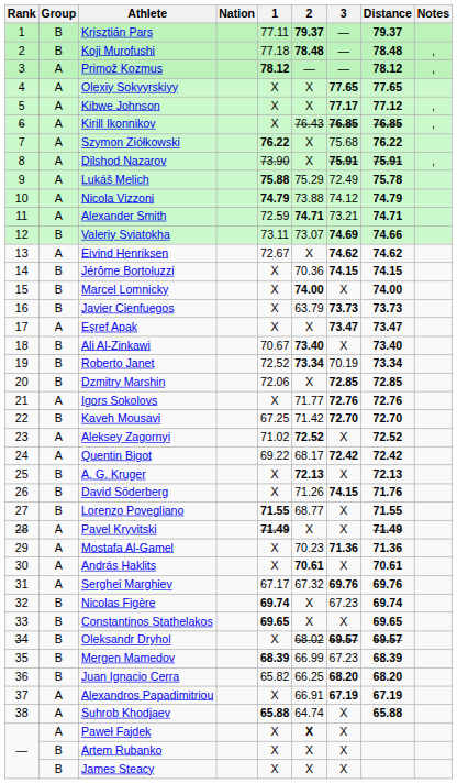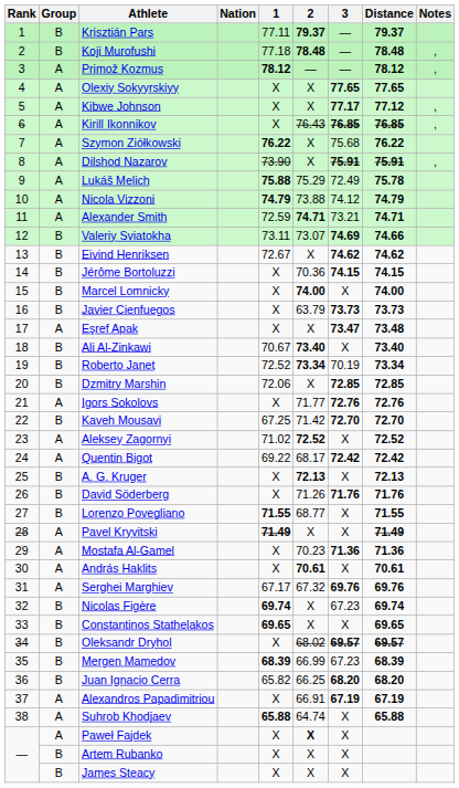 <table class="wikitable sortable" style="text-align:center">
 <tr>
 <th>Rank</th>
 <th>Group</th>
 <th>Athlete</th>
 <th>Nation</th>
 <th>1</th>
 <th>2</th>
 <th>3</th>
 <th>Distance</th>
 <th>Notes</th>
 </tr>
 <tr bgcolor=bbf3bb>
 <td>1</td>
 <td>B</td>
 <td align="left"><a href='#'>Krisztián Pars</a></td>
 <td align="left"></td>
 <td>77.11</td>
 <td><strong>79.37</strong></td>
 <td data-sort-value=78.00>—</td>
 <td><strong>79.37</strong></td>
 <td></td>
 </tr>
 <tr bgcolor=bbf3bb>
 <td>2</td>
 <td>B</td>
 <td align="left"><a href='#'>Koji Murofushi</a></td>
 <td align="left"></td>
 <td>77.18</td>
 <td><strong>78.48</strong></td>
 <td data-sort-value=78.00>—</td>
 <td><strong>78.48</strong></td>
 <td>, </td>
 </tr>
 <tr bgcolor=bbf3bb>
 <td>3</td>
 <td>A</td>
 <td align="left"><a href='#'>Primož Kozmus</a></td>
 <td align="left"></td>
 <td><strong>78.12</strong></td>
 <td data-sort-value=78.00>—</td>
 <td data-sort-value=78.00>—</td>
 <td><strong>78.12</strong></td>
 <td>, </td>
 </tr>
 <tr bgcolor=ccf9cc>
 <td>4</td>
 <td>A</td>
 <td align="left"><a href='#'>Olexiy Sokyyrskiyy</a></td>
 <td align="left"></td>
 <td data-sort-value=1.00>X</td>
 <td data-sort-value=1.00>X</td>
 <td><strong>77.65</strong></td>
 <td><strong>77.65</strong></td>
 <td></td>
 </tr>
 <tr bgcolor=ccf9cc>
 <td>5</td>
 <td>A</td>
 <td align="left"><a href='#'>Kibwe Johnson</a></td>
 <td align="left"></td>
 <td data-sort-value=1.00>X</td>
 <td data-sort-value=1.00>X</td>
 <td><strong>77.17</strong></td>
 <td><strong>77.12</strong></td>
 <td>, </td>
 </tr>
 <tr bgcolor=ccf9cc>
 <td><s>6</s></td>
 <td>A</td>
 <td align="left"><a href='#'>Kirill Ikonnikov</a></td>
 <td align="left"></td>
 <td data-sort-value=1.00>X</td>
 <td><s>76.43</s></td>
 <td><s><strong>76.85</strong></s></td>
 <td><s><strong>76.85</strong></s></td>
 <td>, </td>
 </tr>
 <tr bgcolor=ccf9cc>
 <td>7</td>
 <td>A</td>
 <td align="left"><a href='#'>Szymon Ziółkowski</a></td>
 <td align="left"></td>
 <td><strong>76.22</strong></td>
 <td data-sort-value=1.00>X</td>
 <td>75.68</td>
 <td><strong>76.22</strong></td>
 <td></td>
 </tr>
 <tr bgcolor=ccf9cc>
 <td>8</td>
 <td>A</td>
 <td align="left"><a href='#'>Dilshod Nazarov</a></td>
 <td align="left"></td>
 <td><s>73.90</s></td>
 <td data-sort-value=1.00>X</td>
 <td><s><strong>75.91</strong></s></td>
 <td><s><strong>75.91</strong></s></td>
 <td>, </td>
 </tr>
 <tr bgcolor=ccf9cc>
 <td>9</td>
 <td>A</td>
 <td align="left"><a href='#'>Lukáš Melich</a></td>
 <td align="left"></td>
 <td><strong>75.88</strong></td>
 <td>75.29</td>
 <td>72.49</td>
 <td><strong>75.78</strong></td>
 <td></td>
 </tr>
 <tr bgcolor=ccf9cc>
 <td>10</td>
 <td>A</td>
 <td align="left"><a href='#'>Nicola Vizzoni</a></td>
 <td align="left"></td>
 <td><strong>74.79</strong></td>
 <td>73.88</td>
 <td>74.12</td>
 <td><strong>74.79</strong></td>
 <td></td>
 </tr>
 <tr bgcolor=ccf9cc>
 <td>11</td>
 <td>A</td>
 <td align="left"><a href='#'>Alexander Smith</a></td>
 <td align="left"></td>
 <td>72.59</td>
 <td><strong>74.71</strong></td>
 <td>73.21</td>
 <td><strong>74.71</strong></td>
 <td></td>
 </tr>
 <tr bgcolor=ccf9cc>
 <td>12</td>
 <td>B</td>
 <td align="left"><a href='#'>Valeriy Sviatokha</a></td>
 <td align="left"></td>
 <td>73.11</td>
 <td>73.07</td>
 <td><strong>74.69</strong></td>
 <td><strong>74.66</strong></td>
 <td></td>
 </tr>
 <tr>
 <td>13</td>
-<td>A</td>
+<td>B</td>
 <td align="left"><a href='#'>Eivind Henriksen</a></td>
 <td align="left"></td>
 <td>72.67</td>
 <td data-sort-value=1.00>X</td>
 <td><strong>74.62</strong></td>
 <td><strong>74.62</strong></td>
 <td></td>
 </tr>
 <tr>
 <td>14</td>
 <td>B</td>
 <td align="left"><a href='#'>Jérôme Bortoluzzi</a></td>
 <td align="left"></td>
 <td data-sort-value=1.00>X</td>
 <td>70.36</td>
 <td><strong>74.15</strong></td>
 <td><strong>74.15</strong></td>
 <td></td>
 </tr>
 <tr>
 <td>15</td>
 <td>B</td>
 <td align="left"><a href='#'>Marcel Lomnicky</a></td>
 <td align="left"></td>
 <td data-sort-value=1.00>X</td>
 <td><strong>74.00</strong></td>
 <td data-sort-value=1.00>X</td>
 <td><strong>74.00</strong></td>
 <td></td>
 </tr>
 <tr>
 <td>16</td>
 <td>B</td>
 <td align="left"><a href='#'>Javier Cienfuegos</a></td>
 <td align="left"></td>
 <td data-sort-value=1.00>X</td>
 <td>63.79</td>
 <td><strong>73.73</strong></td>
 <td><strong>73.73</strong></td>
 <td></td>
 </tr>
 <tr>
 <td>17</td>
 <td>A</td>
 <td align="left"><a href='#'>Eşref Apak</a></td>
 <td align="left"></td>
 <td data-sort-value=1.00>X</td>
 <td data-sort-value=1.00>X</td>
 <td><strong>73.47</strong></td>
-<td><strong>73.47</strong></td>
+<td><strong>73.48</strong></td>
 <td></td>
 </tr>
 <tr>
 <td>18</td>
 <td>B</td>
 <td align="left"><a href='#'>Ali Al-Zinkawi</a></td>
 <td align="left"></td>
 <td>70.67</td>
 <td><strong>73.40</strong></td>
 <td data-sort-value=1.00>X</td>
 <td><strong>73.40</strong></td>
 <td></td>
 </tr>
 <tr>
 <td>19</td>
 <td>B</td>
 <td align="left"><a href='#'>Roberto Janet</a></td>
 <td align="left"></td>
 <td>72.52</td>
 <td><strong>73.34</strong></td>
 <td>70.19</td>
 <td><strong>73.34</strong></td>
 <td></td>
 </tr>
 <tr>
 <td>20</td>
 <td>B</td>
 <td align="left"><a href='#'>Dzmitry Marshin</a></td>
 <td align="left"></td>
 <td>72.06</td>
 <td data-sort-value=1.00>X</td>
 <td><strong>72.85</strong></td>
 <td><strong>72.85</strong></td>
 <td></td>
 </tr>
 <tr>
 <td>21</td>
 <td>A</td>
 <td align="left"><a href='#'>Igors Sokolovs</a></td>
 <td align="left"></td>
 <td data-sort-value=1.00>X</td>
 <td>71.77</td>
 <td><strong>72.76</strong></td>
 <td><strong>72.76</strong></td>
 <td></td>
 </tr>
 <tr>
 <td>22</td>
 <td>B</td>
 <td align="left"><a href='#'>Kaveh Mousavi</a></td>
 <td align="left"></td>
 <td>67.25</td>
 <td>71.42</td>
 <td><strong>72.70</strong></td>
 <td><strong>72.70</strong></td>
 <td></td>
 </tr>
 <tr>
 <td>23</td>
 <td>A</td>
 <td align="left"><a href='#'>Aleksey Zagornyi</a></td>
 <td align="left"></td>
 <td>71.02</td>
 <td><strong>72.52</strong></td>
 <td data-sort-value=1.00>X</td>
 <td><strong>72.52</strong></td>
 <td></td>
 </tr>
 <tr>
 <td>24</td>
 <td>A</td>
 <td align="left"><a href='#'>Quentin Bigot</a></td>
 <td align="left"></td>
 <td>69.22</td>
 <td>68.17</td>
 <td><strong>72.42</strong></td>
 <td><strong>72.42</strong></td>
 <td></td>
 </tr>
 <tr>
 <td>25</td>
 <td>B</td>
 <td align="left"><a href='#'>A. G. Kruger</a></td>
 <td align="left"></td>
 <td data-sort-value=1.00>X</td>
 <td><strong>72.13</strong></td>
 <td data-sort-value=1.00>X</td>
 <td><strong>72.13</strong></td>
 <td></td>
 </tr>
 <tr>
 <td>26</td>
 <td>B</td>
 <td align="left"><a href='#'>David Söderberg</a></td>
 <td align="left"></td>
 <td data-sort-value=1.00>X</td>
 <td>71.26</td>
-<td><strong>74.15</strong></td>
+<td><strong>71.76</strong></td>
 <td><strong>71.76</strong></td>
 <td></td>
 </tr>
 <tr>
 <td>27</td>
 <td>B</td>
 <td align="left"><a href='#'>Lorenzo Povegliano</a></td>
 <td align="left"></td>
 <td><strong>71.55</strong></td>
 <td>68.77</td>
 <td data-sort-value=1.00>X</td>
 <td><strong>71.55</strong></td>
 <td></td>
 </tr>
 <tr>
 <td><s>28</s></td>
 <td>A</td>
 <td align="left"><a href='#'>Pavel Kryvitski</a></td>
 <td align="left"></td>
 <td><s><strong>71.49</strong></s></td>
 <td data-sort-value=1.00>X</td>
 <td data-sort-value=1.00>X</td>
 <td><s><strong>71.49</strong></s></td>
 <td></td>
 </tr>
 <tr>
 <td>29</td>
 <td>A</td>
 <td align="left"><a href='#'>Mostafa Al-Gamel</a></td>
 <td align="left"></td>
 <td data-sort-value=1.00>X</td>
 <td>70.23</td>
 <td><strong>71.36</strong></td>
 <td><strong>71.36</strong></td>
 <td></td>
 </tr>
 <tr>
 <td>30</td>
 <td>A</td>
 <td align="left"><a href='#'>András Haklits</a></td>
 <td align="left"></td>
 <td data-sort-value=1.00>X</td>
 <td><strong>70.61</strong></td>
 <td data-sort-value=1.00>X</td>
 <td><strong>70.61</strong></td>
 <td></td>
 </tr>
 <tr>
 <td>31</td>
 <td>A</td>
 <td align="left"><a href='#'>Serghei Marghiev</a></td>
 <td align="left"></td>
 <td>67.17</td>
 <td>67.32</td>
 <td><strong>69.76</strong></td>
 <td><strong>69.76</strong></td>
 <td></td>
 </tr>
 <tr>
 <td>32</td>
 <td>B</td>
 <td align="left"><a href='#'>Nicolas Figère</a></td>
 <td align="left"></td>
 <td><strong>69.74</strong></td>
 <td data-sort-value=1.00>X</td>
 <td>67.23</td>
 <td><strong>69.74</strong></td>
 <td></td>
 </tr>
 <tr>
 <td>33</td>
 <td>B</td>
 <td align="left"><a href='#'>Constantinos Stathelakos</a></td>
 <td align="left"></td>
 <td><strong>69.65</strong></td>
 <td data-sort-value=1.00>X</td>
 <td data-sort-value=1.00>X</td>
 <td><strong>69.65</strong></td>
 <td></td>
 </tr>
 <tr>
 <td><s>34</s></td>
 <td>B</td>
 <td align="left"><a href='#'>Oleksandr Dryhol</a></td>
 <td align="left"></td>
 <td data-sort-value=1.00>X</td>
 <td><s>68.02</s></td>
 <td><s><strong>69.57</strong></s></td>
 <td><s><strong>69.57</strong></s></td>
 <td></td>
 </tr>
 <tr>
 <td>35</td>
 <td>B</td>
 <td align="left"><a href='#'>Mergen Mamedov</a></td>
 <td align="left"></td>
 <td><strong>68.39</strong></td>
 <td>66.99</td>
 <td>67.23</td>
 <td><strong>68.39</strong></td>
 <td></td>
 </tr>
 <tr>
 <td>36</td>
 <td>B</td>
 <td align="left"><a href='#'>Juan Ignacio Cerra</a></td>
 <td align="left"></td>
 <td>65.82</td>
 <td>66.25</td>
 <td><strong>68.20</strong></td>
 <td><strong>68.20</strong></td>
 <td></td>
 </tr>
 <tr>
 <td>37</td>
 <td>A</td>
 <td align="left"><a href='#'>Alexandros Papadimitriou</a></td>
 <td align="left"></td>
 <td data-sort-value=1.00>X</td>
 <td>66.91</td>
 <td><strong>67.19</strong></td>
 <td><strong>67.19</strong></td>
 <td></td>
 </tr>
 <tr>
 <td>38</td>
 <td>A</td>
 <td align="left"><a href='#'>Suhrob Khodjaev</a></td>
 <td align="left"></td>
 <td><strong>65.88</strong></td>
 <td>64.74</td>
 <td data-sort-value=1.00>X</td>
 <td><strong>65.88</strong></td>
 <td></td>
 </tr>
 <tr>
 <td rowspan=3 data-sort-value=39>—</td>
 <td>A</td>
 <td align="left"><a href='#'>Paweł Fajdek</a></td>
 <td align="left"></td>
 <td data-sort-value=1.00>X</td>
 <td data-sort-value=1.00><strong>X</strong></td>
 <td data-sort-value=1.00>X</td>
 <td data-sort-value=1.00></td>
 <td></td>
 </tr>
 <tr>
 <td>B</td>
 <td align="left"><a href='#'>Artem Rubanko</a></td>
 <td align="left"></td>
 <td data-sort-value=1.00>X</td>
 <td data-sort-value=1.00>X</td>
 <td data-sort-value=1.00>X</td>
 <td data-sort-value=1.00></td>
 <td></td>
 </tr>
 <tr>
 <td>B</td>
 <td align="left"><a href='#'>James Steacy</a></td>
 <td align="left"></td>
 <td data-sort-value=1.00>X</td>
 <td data-sort-value=1.00>X</td>
 <td data-sort-value=1.00>X</td>
 <td data-sort-value=1.00></td>
 <td></td>
 </tr>
 </table>
